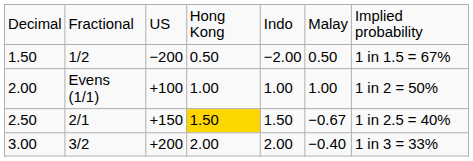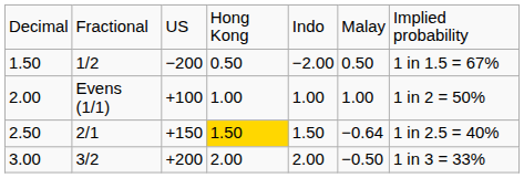 <table class="wikitable" style="width:500px;" border="1">
 <tr>
 <td>Decimal</td>
 <td>Fractional</td>
 <td>US</td>
 <td>Hong Kong</td>
 <td>Indo</td>
 <td>Malay</td>
 <td>Implied probability</td>
 </tr>
 <tr>
 <td>1.50</td>
 <td>1/2</td>
 <td>−200</td>
 <td>0.50</td>
 <td>−2.00</td>
 <td>0.50</td>
 <td>1 in 1.5 = 67%</td>
 </tr>
 <tr>
 <td>2.00</td>
 <td>Evens (1/1)</td>
 <td>+100</td>
 <td>1.00</td>
 <td>1.00</td>
 <td>1.00</td>
 <td>1 in 2 = 50%</td>
 </tr>
 <tr>
 <td>2.50</td>
 <td>2/1</td>
 <td>+150</td>
 <td style="background: gold;">1.50</td>
 <td>1.50</td>
-<td>−0.67</td>
+<td>−0.64</td>
 <td>1 in 2.5 = 40%</td>
 </tr>
 <tr>
 <td>3.00</td>
 <td>3/2</td>
 <td>+200</td>
 <td>2.00</td>
 <td>2.00</td>
-<td>−0.40</td>
+<td>−0.50</td>
 <td>1 in 3 = 33%</td>
 </tr>
 </table>
